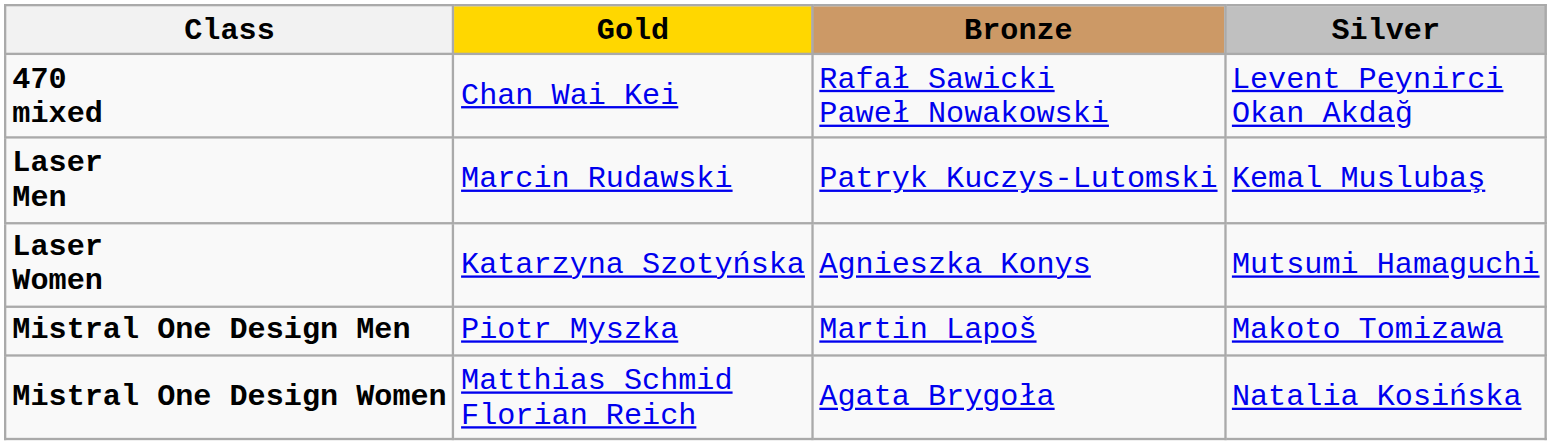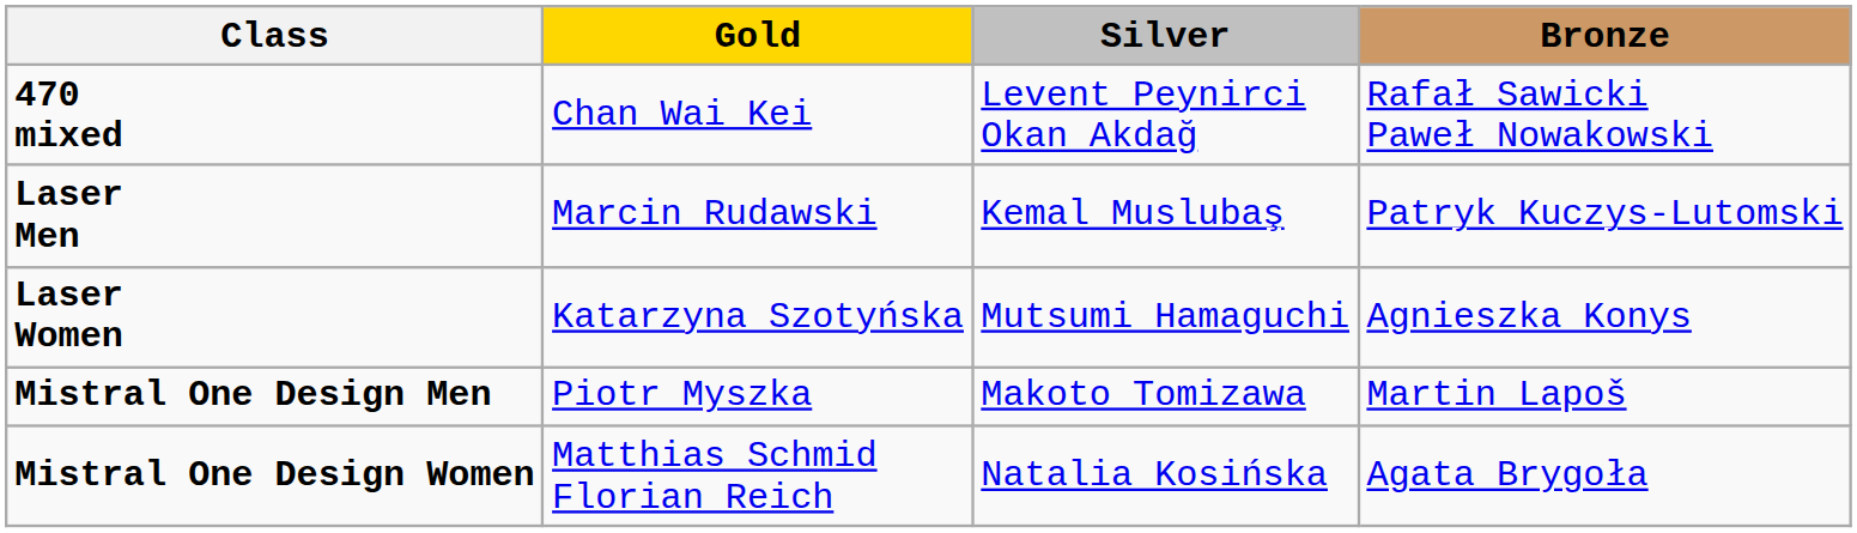 <table class="wikitable">
 <tr>
 <th>Class</th>
 <th style="background-color:gold;">Gold</th>
+<th style="background-color:silver;">Silver</th>
 <th style="background-color:#CC9966;">Bronze</th>
-<th style="background-color:silver;">Silver</th>
 </tr>
 <tr>
 <td><strong>470 <br> mixed</strong></td>
 <td>  <a href='#'>Chan Wai Kei</a></td>
+<td>  <a href='#'>Levent Peynirci</a> <br> <a href='#'>Okan Akdağ</a></td>
 <td>  <a href='#'>Rafał Sawicki</a> <br> <a href='#'>Paweł Nowakowski</a></td>
-<td>  <a href='#'>Levent Peynirci</a> <br> <a href='#'>Okan Akdağ</a></td>
 </tr>
 <tr>
 <td><strong>Laser <br> Men</strong></td>
 <td>  <a href='#'>Marcin Rudawski</a></td>
+<td>  <a href='#'>Kemal Muslubaş</a></td>
 <td>  <a href='#'>Patryk Kuczys-Lutomski</a></td>
-<td>  <a href='#'>Kemal Muslubaş</a></td>
 </tr>
 <tr>
 <td><strong>Laser <br> Women</strong></td>
 <td>  <a href='#'>Katarzyna Szotyńska</a></td>
+<td>  <a href='#'>Mutsumi Hamaguchi</a></td>
 <td>  <a href='#'>Agnieszka Konys</a></td>
-<td>  <a href='#'>Mutsumi Hamaguchi</a></td>
 </tr>
 <tr>
 <td><strong>Mistral One Design Men</strong></td>
 <td>  <a href='#'>Piotr Myszka</a></td>
+<td>  <a href='#'>Makoto Tomizawa</a></td>
 <td>  <a href='#'>Martin Lapoš</a></td>
-<td>  <a href='#'>Makoto Tomizawa</a></td>
 </tr>
 <tr>
 <td><strong>Mistral One Design Women</strong></td>
 <td>  <a href='#'>Matthias Schmid</a> <br> <a href='#'>Florian Reich</a></td>
+<td>  <a href='#'>Natalia Kosińska</a></td>
 <td>  <a href='#'>Agata Brygoła</a></td>
-<td>  <a href='#'>Natalia Kosińska</a></td>
 </tr>
 </table>
